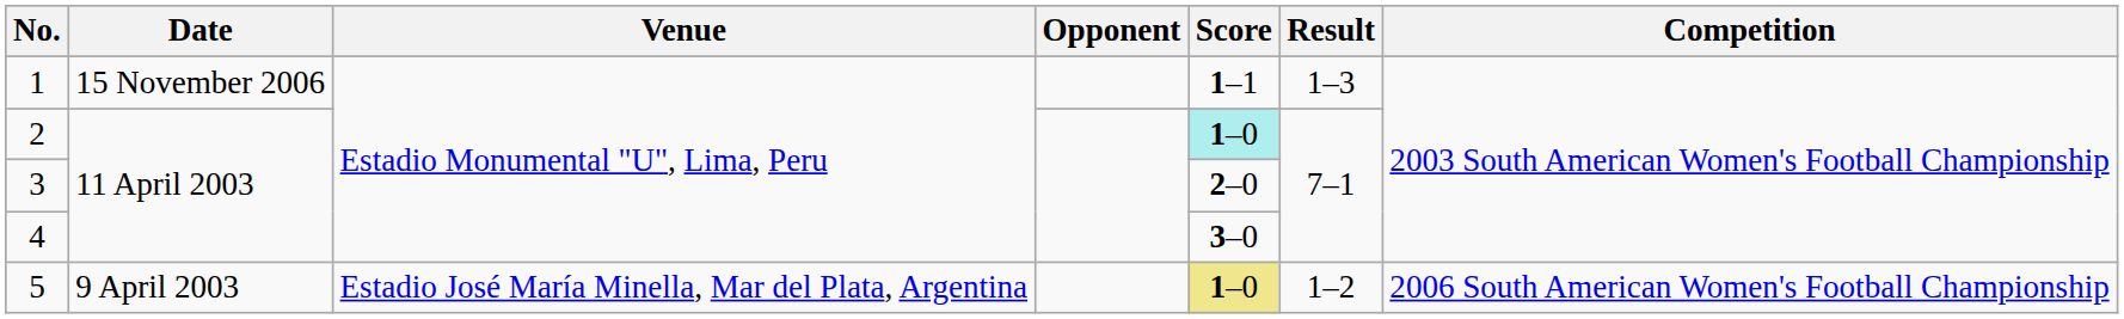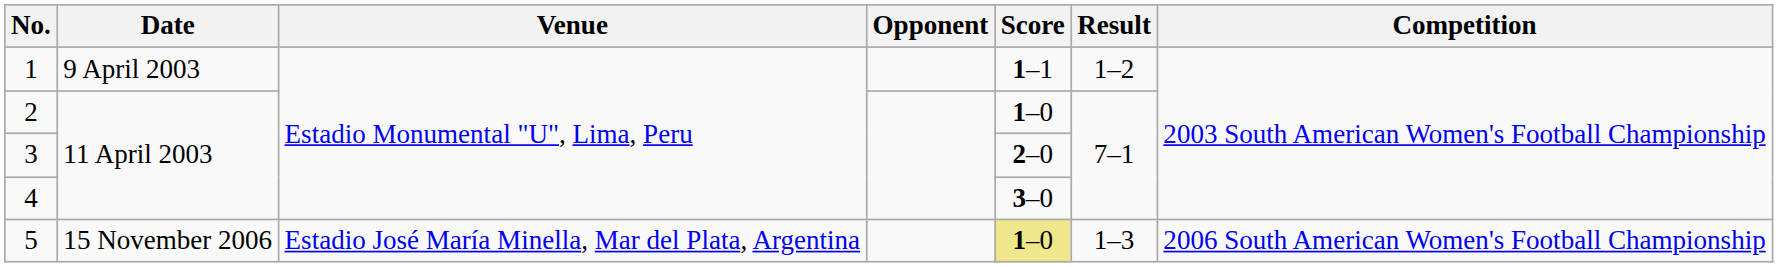 <table class="wikitable">
 <tr>
 <th>No.</th>
 <th>Date</th>
 <th>Venue</th>
 <th>Opponent</th>
 <th>Score</th>
 <th>Result</th>
 <th>Competition</th>
 </tr>
 <tr>
 <td style="text-align:center;">1</td>
-<td>15 November 2006</td>
+<td>9 April 2003</td>
 <td rowspan=4><a href='#'>Estadio Monumental "U"</a>, <a href='#'>Lima</a>, <a href='#'>Peru</a></td>
 <td></td>
 <td style="text-align:center;"><strong>1</strong>–1</td>
-<td style="text-align:center;">1–3</td>
+<td style="text-align:center;">1–2</td>
 <td rowspan=4><a href='#'>2003 South American Women's Football Championship</a></td>
 </tr>
 <tr>
 <td style="text-align:center;">2</td>
 <td rowspan=3>11 April 2003</td>
 <td rowspan=3></td>
-<td style="background: paleturquoise; text-align:center;"><strong>1</strong>–0</td>
+<td style="text-align:center;"><strong>1</strong>–0</td>
 <td rowspan=3 style="text-align:center;">7–1</td>
 </tr>
 <tr style="text-align:center;">
 <td>3</td>
 <td><strong>2</strong>–0</td>
 </tr>
 <tr style="text-align:center;">
 <td>4</td>
 <td><strong>3</strong>–0</td>
 </tr>
 <tr>
 <td style="text-align:center;">5</td>
-<td>9 April 2003</td>
+<td>15 November 2006</td>
 <td><a href='#'>Estadio José María Minella</a>, <a href='#'>Mar del Plata</a>, <a href='#'>Argentina</a></td>
 <td></td>
 <td style="background: khaki; text-align:center;"><strong>1</strong>–0</td>
-<td style="text-align:center;">1–2</td>
+<td style="text-align:center;">1–3</td>
 <td><a href='#'>2006 South American Women's Football Championship</a></td>
 </tr>
 </table>
